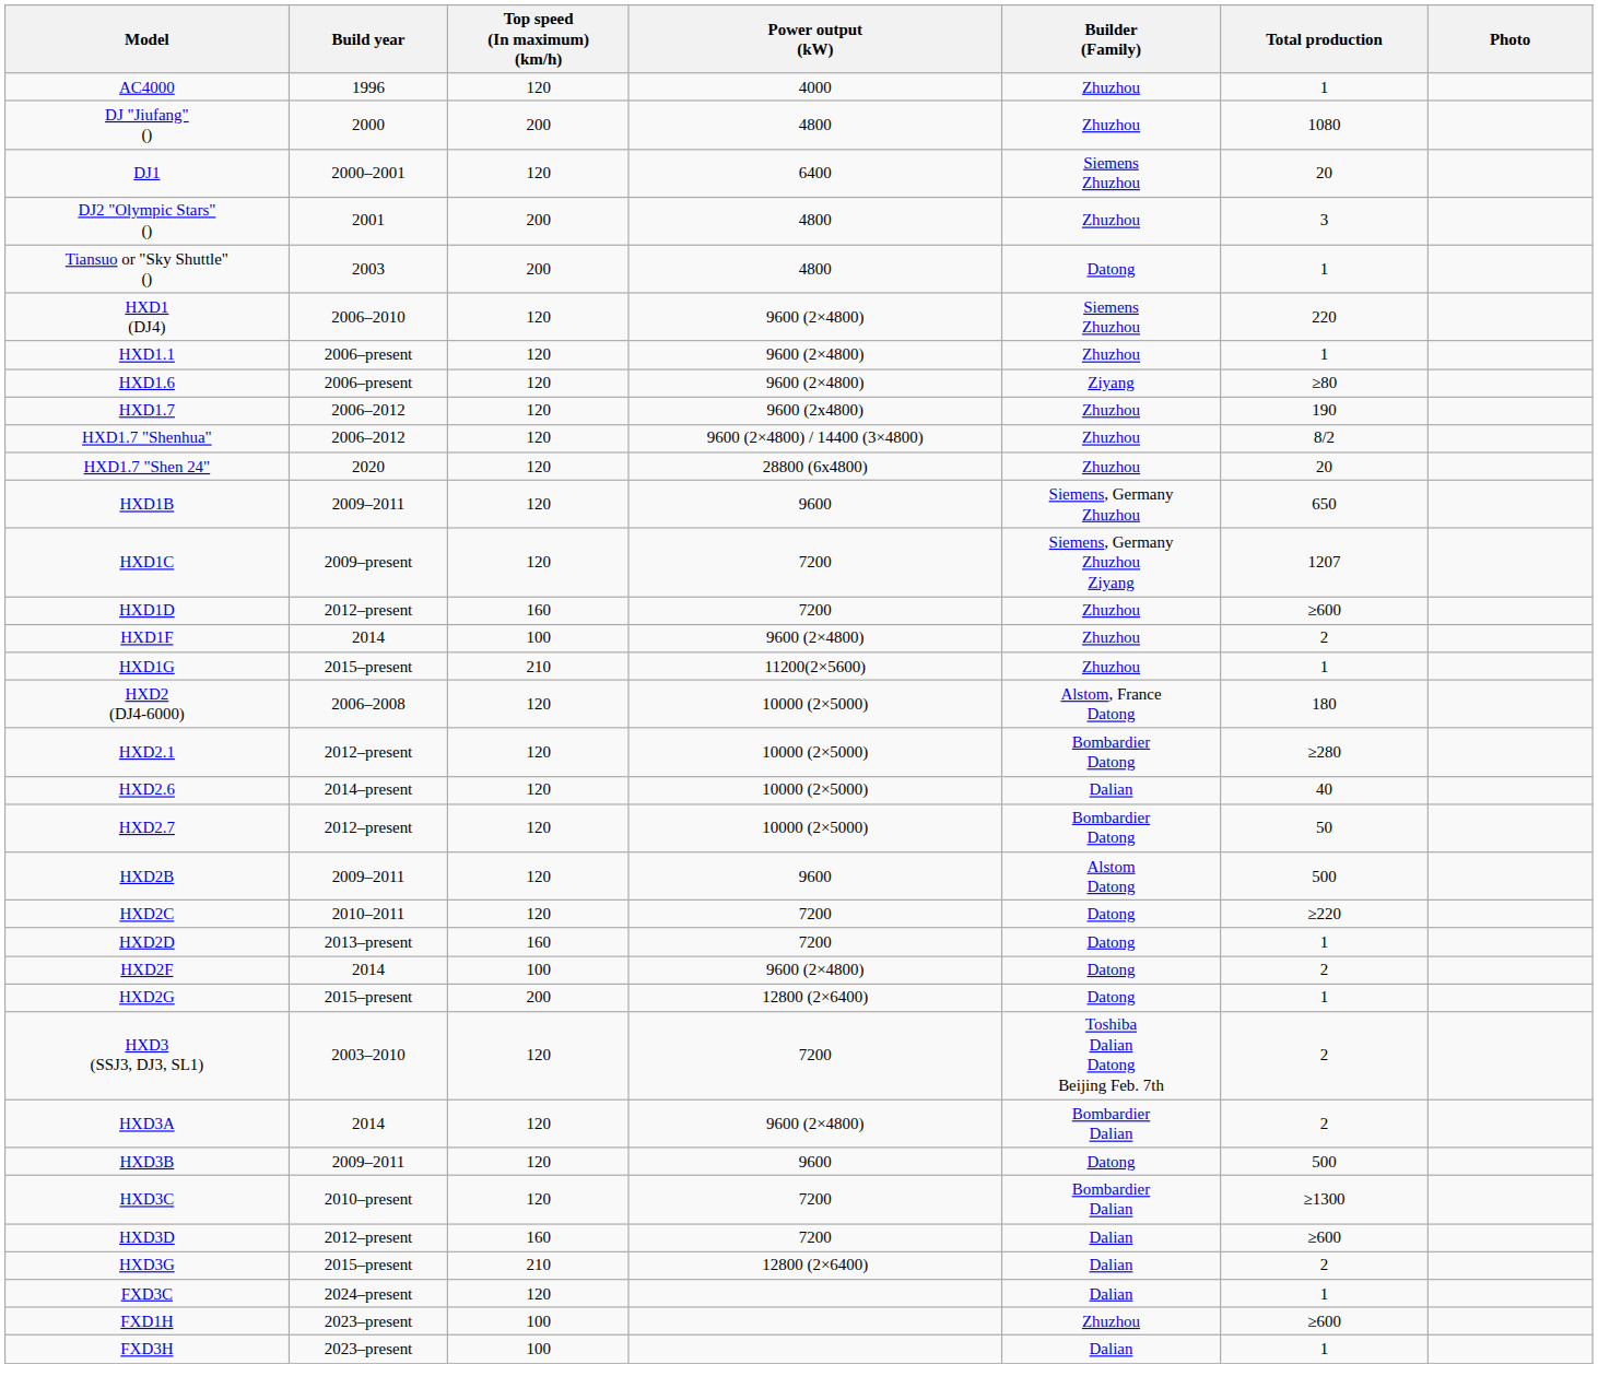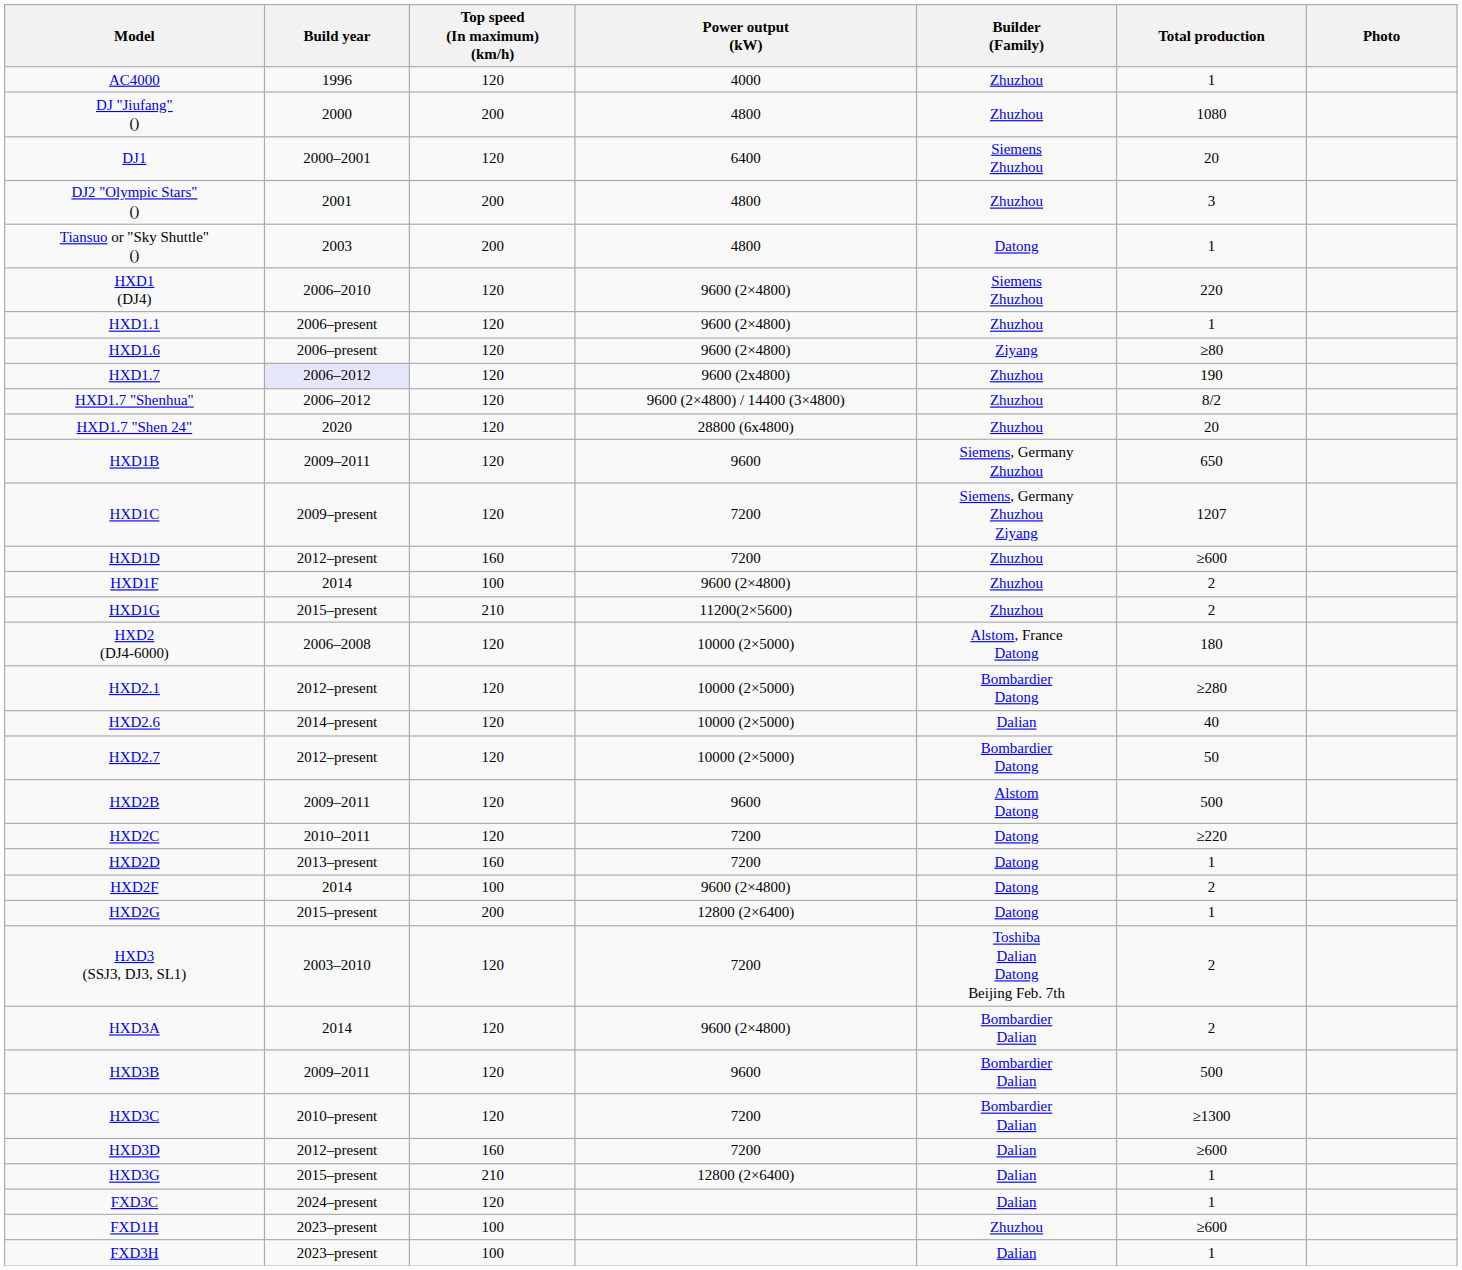 <table class="wikitable + sortable"  style="width:100%; text-align: center; font-size: small;">
 <tr>
 <th>Model</th>
 <th>Build year</th>
 <th>Top speed<br>(In maximum)<br> (km/h)</th>
 <th>Power output<br> (kW)</th>
 <th>Builder<br>(Family)</th>
 <th>Total production</th>
 <th style="width:125px;">Photo</th>
 </tr>
 <tr>
 <td><a href='#'>AC4000</a></td>
 <td>1996</td>
 <td>120</td>
 <td>4000</td>
 <td><a href='#'>Zhuzhou</a></td>
 <td>1</td>
 <td></td>
 </tr>
 <tr>
 <td><a href='#'>DJ "Jiufang"</a><br>()</td>
 <td>2000</td>
 <td>200</td>
 <td>4800</td>
 <td><a href='#'>Zhuzhou</a></td>
 <td>1080</td>
 <td></td>
 </tr>
 <tr>
 <td><a href='#'>DJ1</a></td>
 <td>2000–2001</td>
 <td>120</td>
 <td>6400</td>
 <td><a href='#'>Siemens</a><br><a href='#'>Zhuzhou</a></td>
 <td>20</td>
 <td></td>
 </tr>
 <tr>
 <td><a href='#'>DJ2 "Olympic Stars"</a><br>()</td>
 <td>2001</td>
 <td>200</td>
 <td>4800</td>
 <td><a href='#'>Zhuzhou</a></td>
 <td>3</td>
 <td></td>
 </tr>
 <tr>
 <td><a href='#'>Tiansuo</a> or "Sky Shuttle"<br>()</td>
 <td>2003</td>
 <td>200</td>
 <td>4800</td>
 <td><a href='#'>Datong</a></td>
 <td>1</td>
 <td></td>
 </tr>
 <tr>
 <td><a href='#'>HXD1</a><br>(DJ4)</td>
 <td>2006–2010</td>
 <td>120</td>
 <td>9600 (2×4800)</td>
 <td><a href='#'>Siemens</a><br><a href='#'>Zhuzhou</a></td>
 <td>220</td>
 <td></td>
 </tr>
 <tr>
 <td><a href='#'>HXD1.1</a></td>
 <td>2006–present</td>
 <td>120</td>
 <td>9600 (2×4800)</td>
 <td><a href='#'>Zhuzhou</a></td>
 <td>1</td>
 <td></td>
 </tr>
 <tr>
 <td><a href='#'>HXD1.6</a></td>
 <td>2006–present</td>
 <td>120</td>
 <td>9600 (2×4800)</td>
 <td><a href='#'>Ziyang</a></td>
 <td>≥80</td>
 <td></td>
 </tr>
 <tr>
 <td><a href='#'>HXD1.7</a></td>
-<td>2006–2012</td>
+<td style="background: lavender;">2006–2012</td>
 <td>120</td>
 <td>9600 (2x4800)</td>
 <td><a href='#'>Zhuzhou</a></td>
 <td>190</td>
 <td></td>
 </tr>
 <tr>
 <td><a href='#'>HXD1.7 "Shenhua"</a></td>
 <td>2006–2012</td>
 <td>120</td>
 <td>9600 (2×4800) / 14400 (3×4800)</td>
 <td><a href='#'>Zhuzhou</a></td>
 <td>8/2</td>
 <td></td>
 </tr>
 <tr>
 <td><a href='#'>HXD1.7 "Shen 24"</a></td>
 <td>2020</td>
 <td>120</td>
 <td>28800 (6x4800)</td>
 <td><a href='#'>Zhuzhou</a></td>
 <td>20</td>
 <td></td>
 </tr>
 <tr>
 <td><a href='#'>HXD1B</a></td>
 <td>2009–2011</td>
 <td>120</td>
 <td>9600</td>
 <td><a href='#'>Siemens</a>, Germany<br><a href='#'>Zhuzhou</a></td>
 <td>650</td>
 <td></td>
 </tr>
 <tr>
 <td><a href='#'>HXD1C</a></td>
 <td>2009–present</td>
 <td>120</td>
 <td>7200</td>
 <td><a href='#'>Siemens</a>, Germany<br><a href='#'>Zhuzhou</a><br><a href='#'>Ziyang</a></td>
 <td>1207</td>
 <td></td>
 </tr>
 <tr>
 <td><a href='#'>HXD1D</a></td>
 <td>2012–present</td>
 <td>160</td>
 <td>7200</td>
 <td><a href='#'>Zhuzhou</a></td>
 <td>≥600</td>
 <td></td>
 </tr>
 <tr>
 <td><a href='#'>HXD1F</a></td>
 <td>2014</td>
 <td>100</td>
 <td>9600 (2×4800)</td>
 <td><a href='#'>Zhuzhou</a></td>
 <td>2</td>
 <td></td>
 </tr>
 <tr>
 <td><a href='#'>HXD1G</a></td>
 <td>2015–present</td>
 <td>210</td>
 <td>11200(2×5600)</td>
 <td><a href='#'>Zhuzhou</a></td>
-<td>1</td>
+<td>2</td>
 <td></td>
 </tr>
 <tr>
 <td><a href='#'>HXD2</a><br>(DJ4-6000)</td>
 <td>2006–2008</td>
 <td>120</td>
 <td>10000 (2×5000)</td>
 <td><a href='#'>Alstom</a>, France<br><a href='#'>Datong</a></td>
 <td>180</td>
 <td></td>
 </tr>
 <tr>
 <td><a href='#'>HXD2.1</a></td>
 <td>2012–present</td>
 <td>120</td>
 <td>10000 (2×5000)</td>
 <td><a href='#'>Bombardier</a><br><a href='#'>Datong</a></td>
 <td>≥280</td>
 <td></td>
 </tr>
 <tr>
 <td><a href='#'>HXD2.6</a></td>
 <td>2014–present</td>
 <td>120</td>
 <td>10000 (2×5000)</td>
 <td><a href='#'>Dalian</a></td>
 <td>40</td>
 <td></td>
 </tr>
 <tr>
 <td><a href='#'>HXD2.7</a></td>
 <td>2012–present</td>
 <td>120</td>
 <td>10000 (2×5000)</td>
 <td><a href='#'>Bombardier</a><br><a href='#'>Datong</a></td>
 <td>50</td>
 <td></td>
 </tr>
 <tr>
 <td><a href='#'>HXD2B</a></td>
 <td>2009–2011</td>
 <td>120</td>
 <td>9600</td>
 <td><a href='#'>Alstom</a><br><a href='#'>Datong</a></td>
 <td>500</td>
 <td></td>
 </tr>
 <tr>
 <td><a href='#'>HXD2C</a></td>
 <td>2010–2011</td>
 <td>120</td>
 <td>7200</td>
 <td><a href='#'>Datong</a></td>
 <td>≥220</td>
 <td></td>
 </tr>
 <tr>
 <td><a href='#'>HXD2D</a></td>
 <td>2013–present</td>
 <td>160</td>
 <td>7200</td>
 <td><a href='#'>Datong</a></td>
 <td>1</td>
 <td></td>
 </tr>
 <tr>
 <td><a href='#'>HXD2F</a></td>
 <td>2014</td>
 <td>100</td>
 <td>9600 (2×4800)</td>
 <td><a href='#'>Datong</a></td>
 <td>2</td>
 <td></td>
 </tr>
 <tr>
 <td><a href='#'>HXD2G</a></td>
 <td>2015–present</td>
 <td>200</td>
 <td>12800 (2×6400)</td>
 <td><a href='#'>Datong</a></td>
 <td>1</td>
 <td></td>
 </tr>
 <tr>
 <td><a href='#'>HXD3</a><br>(SSJ3, DJ3, SL1)</td>
 <td>2003–2010</td>
 <td>120</td>
 <td>7200</td>
 <td><a href='#'>Toshiba</a><br><a href='#'>Dalian</a><br><a href='#'>Datong</a><br>Beijing Feb. 7th</td>
 <td>2</td>
 <td></td>
 </tr>
 <tr>
 <td><a href='#'>HXD3A</a></td>
 <td>2014</td>
 <td>120</td>
 <td>9600 (2×4800)</td>
 <td><a href='#'>Bombardier</a><br><a href='#'>Dalian</a></td>
 <td>2</td>
 <td></td>
 </tr>
 <tr>
 <td><a href='#'>HXD3B</a></td>
 <td>2009–2011</td>
 <td>120</td>
 <td>9600</td>
-<td><a href='#'>Datong</a></td>
+<td><a href='#'>Bombardier</a><br><a href='#'>Dalian</a></td>
 <td>500</td>
 <td><br></td>
 </tr>
 <tr>
 <td><a href='#'>HXD3C</a></td>
 <td>2010–present</td>
 <td>120</td>
 <td>7200</td>
 <td><a href='#'>Bombardier</a><br><a href='#'>Dalian</a></td>
 <td>≥1300</td>
 <td></td>
 </tr>
 <tr>
 <td><a href='#'>HXD3D</a></td>
 <td>2012–present</td>
 <td>160</td>
 <td>7200</td>
 <td><a href='#'>Dalian</a></td>
 <td>≥600</td>
 <td></td>
 </tr>
 <tr>
 <td><a href='#'>HXD3G</a></td>
 <td>2015–present</td>
 <td>210</td>
 <td>12800 (2×6400)</td>
 <td><a href='#'>Dalian</a></td>
-<td>2</td>
+<td>1</td>
 <td></td>
 </tr>
 <tr>
 <td><a href='#'>FXD3C</a></td>
 <td>2024–present</td>
 <td>120</td>
 <td></td>
 <td><a href='#'>Dalian</a></td>
 <td>1</td>
 <td></td>
 </tr>
 <tr>
 <td><a href='#'>FXD1H</a></td>
 <td>2023–present</td>
 <td>100</td>
 <td></td>
 <td><a href='#'>Zhuzhou</a></td>
 <td>≥600</td>
 <td></td>
 </tr>
 <tr>
 <td><a href='#'>FXD3H</a></td>
 <td>2023–present</td>
 <td>100</td>
 <td></td>
 <td><a href='#'>Dalian</a></td>
 <td>1</td>
 <td></td>
 </tr>
 </table>
